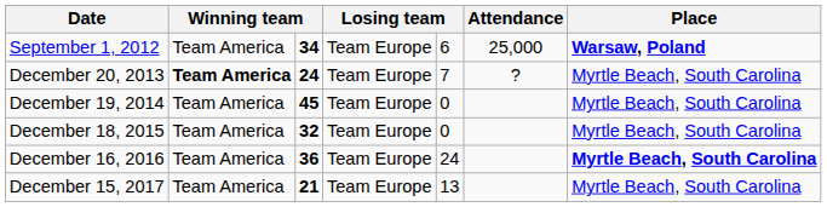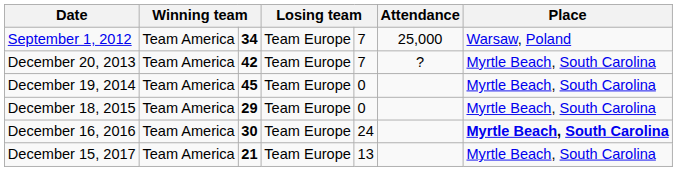 <table class="wikitable">
 <tr>
 <th>Date</th>
 <th colspan="2">Winning team</th>
 <th colspan="2">Losing team</th>
 <th>Attendance</th>
 <th>Place</th>
 </tr>
 <tr>
 <td><a href='#'>September 1, 2012</a></td>
 <td>Team America</td>
 <td><strong>34</strong></td>
 <td>Team Europe</td>
-<td>6</td>
+<td>7</td>
 <td align=center>25,000</td>
-<td><strong><a href='#'>Warsaw</a>, <a href='#'>Poland</a></strong></td>
+<td><a href='#'>Warsaw</a>, <a href='#'>Poland</a></td>
 </tr>
 <tr>
 <td>December 20, 2013</td>
-<td><strong>Team America</strong></td>
-<td><strong>24</strong></td>
+<td>Team America</td>
+<td><strong>42</strong></td>
 <td>Team Europe</td>
 <td>7</td>
 <td align=center>?</td>
 <td><a href='#'>Myrtle Beach</a>, <a href='#'>South Carolina</a></td>
 </tr>
 <tr>
 <td>December 19, 2014</td>
 <td>Team America</td>
 <td><strong>45</strong></td>
 <td>Team Europe</td>
 <td>0</td>
 <td align=center></td>
 <td><a href='#'>Myrtle Beach</a>, <a href='#'>South Carolina</a></td>
 </tr>
 <tr>
 <td>December 18, 2015</td>
 <td>Team America</td>
-<td><strong>32</strong></td>
+<td><strong>29</strong></td>
 <td>Team Europe</td>
 <td>0</td>
 <td align=center></td>
 <td><a href='#'>Myrtle Beach</a>, <a href='#'>South Carolina</a></td>
 </tr>
 <tr>
 <td>December 16, 2016</td>
 <td>Team America</td>
-<td><strong>36</strong></td>
+<td><strong>30</strong></td>
 <td>Team Europe</td>
 <td>24</td>
 <td align=center></td>
 <td><strong><a href='#'>Myrtle Beach</a>, <a href='#'>South Carolina</a></strong></td>
 </tr>
 <tr>
 <td>December 15, 2017</td>
 <td>Team America</td>
 <td><strong>21</strong></td>
 <td>Team Europe</td>
 <td>13</td>
 <td align=center></td>
 <td><a href='#'>Myrtle Beach</a>, <a href='#'>South Carolina</a></td>
 </tr>
 </table>
